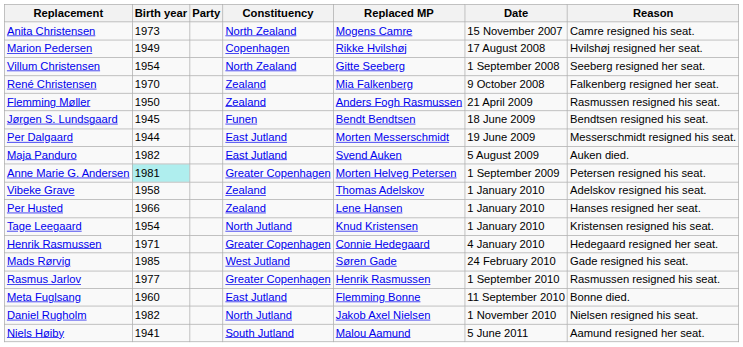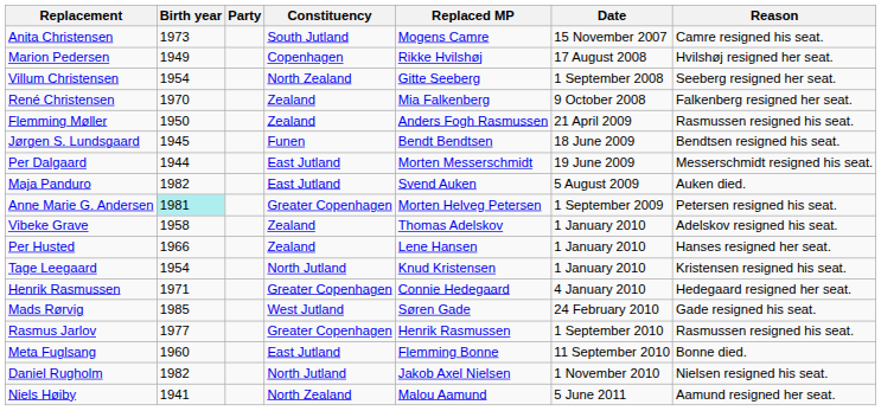 <table class="wikitable sortable">
 <tr>
 <th>Replacement</th>
 <th>Birth year</th>
 <th>Party</th>
 <th>Constituency</th>
 <th>Replaced MP</th>
 <th>Date</th>
 <th class="unsortable">Reason</th>
 </tr>
 <tr>
 <td><a href='#'>Anita Christensen</a></td>
 <td>1973</td>
 <td data-sort-value="O" style="text-align: left;"></td>
-<td><a href='#'>North Zealand</a></td>
+<td><a href='#'>South Jutland</a></td>
 <td><a href='#'>Mogens Camre</a></td>
 <td>15 November 2007</td>
 <td>Camre resigned his seat.</td>
 </tr>
 <tr>
 <td><a href='#'>Marion Pedersen</a></td>
 <td>1949</td>
 <td data-sort-value="V" style="text-align: left;"></td>
 <td><a href='#'>Copenhagen</a></td>
 <td><a href='#'>Rikke Hvilshøj</a></td>
 <td>17 August 2008</td>
 <td>Hvilshøj resigned her seat.</td>
 </tr>
 <tr>
 <td><a href='#'>Villum Christensen</a></td>
 <td>1954</td>
 <td data-sort-value="I" style="text-align: left;"></td>
 <td><a href='#'>North Zealand</a></td>
 <td><a href='#'>Gitte Seeberg</a></td>
 <td>1 September 2008</td>
 <td>Seeberg resigned her seat.</td>
 </tr>
 <tr>
 <td><a href='#'>René Christensen</a></td>
 <td>1970</td>
 <td data-sort-value="O" style="text-align: left;"></td>
 <td><a href='#'>Zealand</a></td>
 <td><a href='#'>Mia Falkenberg</a></td>
 <td>9 October 2008</td>
 <td>Falkenberg resigned her seat.</td>
 </tr>
 <tr>
 <td><a href='#'>Flemming Møller</a></td>
 <td>1950</td>
 <td data-sort-value="V" style="text-align: left;"></td>
 <td><a href='#'>Zealand</a></td>
 <td><a href='#'>Anders Fogh Rasmussen</a></td>
 <td>21 April 2009</td>
 <td>Rasmussen resigned his seat.</td>
 </tr>
 <tr>
 <td><a href='#'>Jørgen S. Lundsgaard</a></td>
 <td>1945</td>
 <td data-sort-value="C" style="text-align: left;"></td>
 <td><a href='#'>Funen</a></td>
 <td><a href='#'>Bendt Bendtsen</a></td>
 <td>18 June 2009</td>
 <td>Bendtsen resigned his seat.</td>
 </tr>
 <tr>
 <td><a href='#'>Per Dalgaard</a></td>
 <td>1944</td>
 <td data-sort-value="O" style="text-align: left;"></td>
 <td><a href='#'>East Jutland</a></td>
 <td><a href='#'>Morten Messerschmidt</a></td>
 <td>19 June 2009</td>
 <td>Messerschmidt resigned his seat.</td>
 </tr>
 <tr>
 <td><a href='#'>Maja Panduro</a></td>
 <td>1982</td>
 <td data-sort-value="A" style="text-align: left;"></td>
 <td><a href='#'>East Jutland</a></td>
 <td><a href='#'>Svend Auken</a></td>
 <td>5 August 2009</td>
 <td>Auken died.</td>
 </tr>
 <tr>
 <td><a href='#'>Anne Marie G. Andersen</a></td>
 <td style="background: paleturquoise;">1981</td>
 <td data-sort-value="B" style="text-align: left;"></td>
 <td><a href='#'>Greater Copenhagen</a></td>
 <td><a href='#'>Morten Helveg Petersen</a></td>
 <td>1 September 2009</td>
 <td>Petersen resigned his seat.</td>
 </tr>
 <tr>
 <td><a href='#'>Vibeke Grave</a></td>
 <td>1958</td>
 <td data-sort-value="A" style="text-align: left;"></td>
 <td><a href='#'>Zealand</a></td>
 <td><a href='#'>Thomas Adelskov</a></td>
 <td>1 January 2010</td>
 <td>Adelskov resigned his seat.</td>
 </tr>
 <tr>
 <td><a href='#'>Per Husted</a></td>
 <td>1966</td>
 <td data-sort-value="A" style="text-align: left;"></td>
 <td><a href='#'>Zealand</a></td>
 <td><a href='#'>Lene Hansen</a></td>
 <td>1 January 2010</td>
 <td>Hanses resigned her seat.</td>
 </tr>
 <tr>
 <td><a href='#'>Tage Leegaard</a></td>
 <td>1954</td>
 <td data-sort-value="C" style="text-align: left;"></td>
 <td><a href='#'>North Jutland</a></td>
 <td><a href='#'>Knud Kristensen</a></td>
 <td>1 January 2010</td>
 <td>Kristensen resigned his seat.</td>
 </tr>
 <tr>
 <td><a href='#'>Henrik Rasmussen</a></td>
 <td>1971</td>
 <td data-sort-value="C" style="text-align: left;"></td>
 <td><a href='#'>Greater Copenhagen</a></td>
 <td><a href='#'>Connie Hedegaard</a></td>
 <td>4 January 2010</td>
 <td>Hedegaard resigned her seat.</td>
 </tr>
 <tr>
 <td><a href='#'>Mads Rørvig</a></td>
 <td>1985</td>
 <td data-sort-value="V" style="text-align: left;"></td>
 <td><a href='#'>West Jutland</a></td>
 <td><a href='#'>Søren Gade</a></td>
 <td>24 February 2010</td>
 <td>Gade resigned his seat.</td>
 </tr>
 <tr>
 <td><a href='#'>Rasmus Jarlov</a></td>
 <td>1977</td>
 <td data-sort-value="C" style="text-align: left;"></td>
 <td><a href='#'>Greater Copenhagen</a></td>
 <td><a href='#'>Henrik Rasmussen</a></td>
 <td>1 September 2010</td>
 <td>Rasmussen resigned his seat.</td>
 </tr>
 <tr>
 <td><a href='#'>Meta Fuglsang</a></td>
 <td>1960</td>
 <td data-sort-value="F" style="text-align: left;"></td>
 <td><a href='#'>East Jutland</a></td>
 <td><a href='#'>Flemming Bonne</a></td>
 <td>11 September 2010</td>
 <td>Bonne died.</td>
 </tr>
 <tr>
 <td><a href='#'>Daniel Rugholm</a></td>
 <td>1982</td>
 <td data-sort-value="C" style="text-align: left;"></td>
 <td><a href='#'>North Jutland</a></td>
 <td><a href='#'>Jakob Axel Nielsen</a></td>
 <td>1 November 2010</td>
 <td>Nielsen resigned his seat.</td>
 </tr>
 <tr>
 <td><a href='#'>Niels Høiby</a></td>
 <td>1941</td>
 <td data-sort-value="I" style="text-align: left;"></td>
-<td><a href='#'>South Jutland</a></td>
+<td><a href='#'>North Zealand</a></td>
 <td><a href='#'>Malou Aamund</a></td>
 <td>5 June 2011</td>
 <td>Aamund resigned her seat.</td>
 </tr>
 </table>
